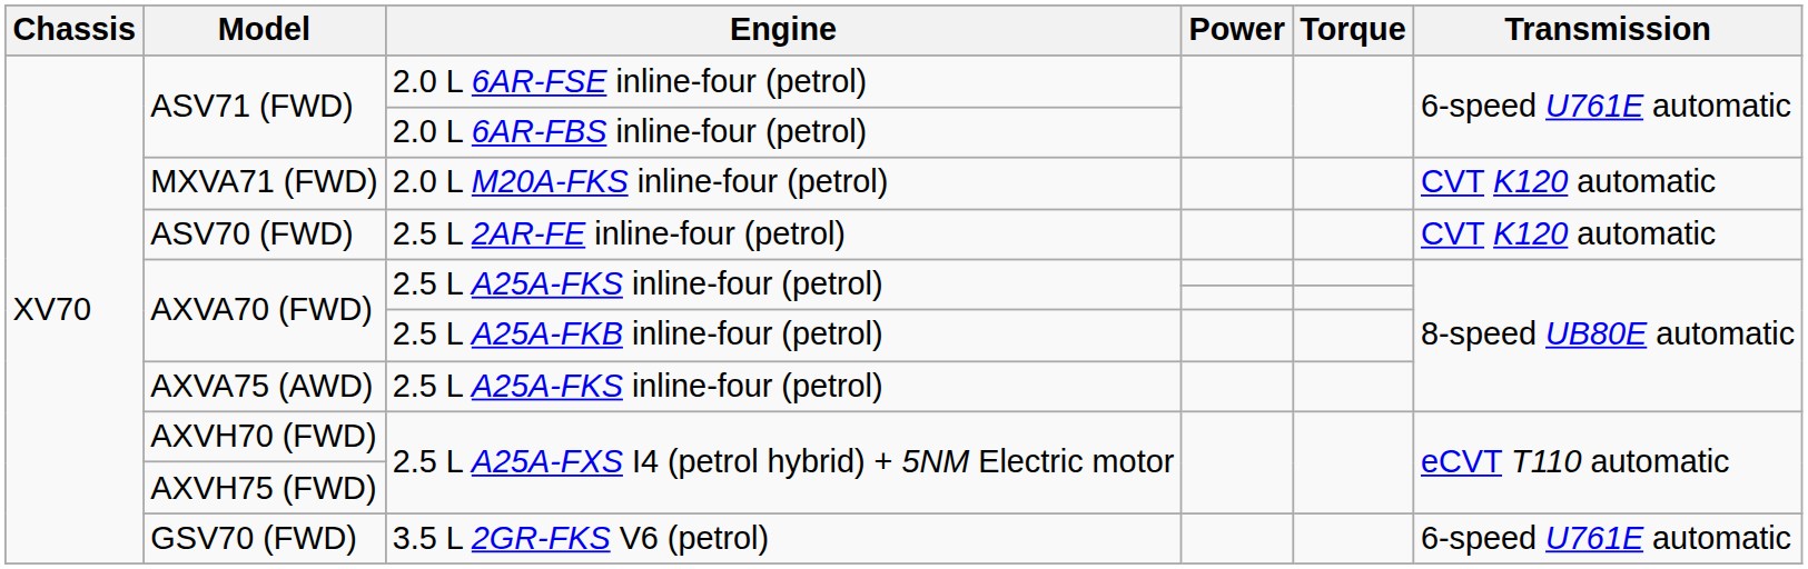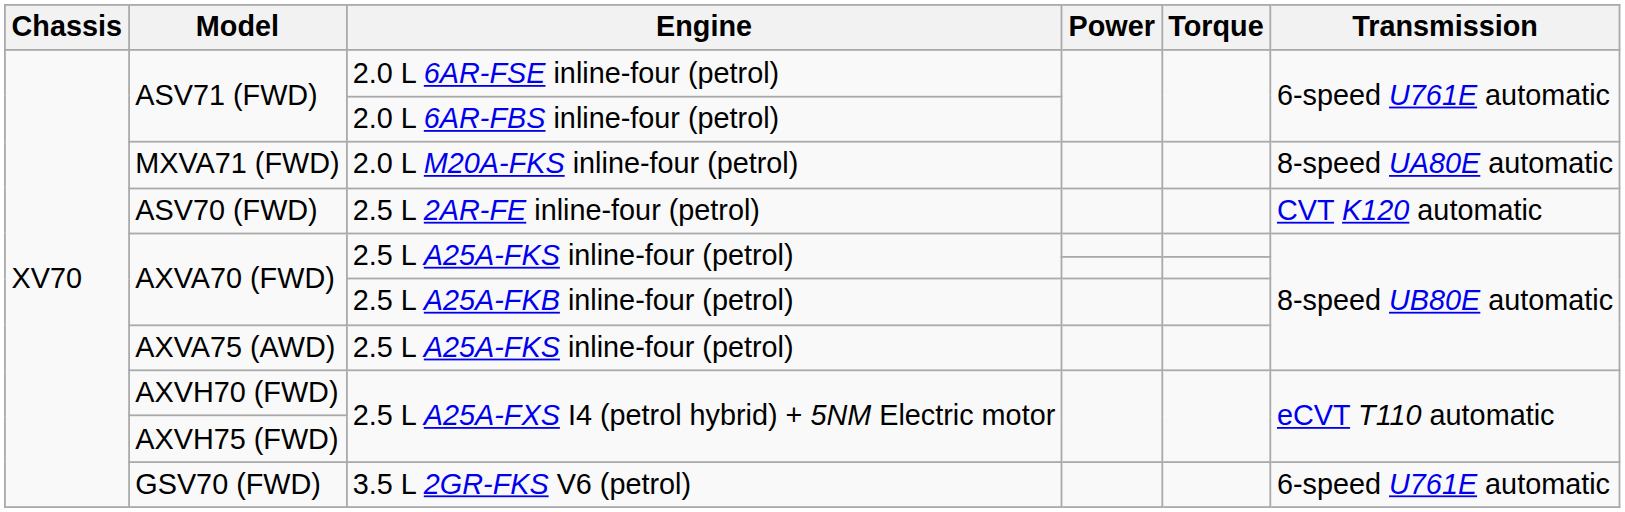 <table class="wikitable">
 <tr>
 <th>Chassis</th>
 <th>Model</th>
 <th>Engine</th>
 <th>Power</th>
 <th>Torque</th>
 <th>Transmission</th>
 </tr>
 <tr>
 <td rowspan = "11">XV70</td>
 <td rowspan = "2">ASV71 (FWD)</td>
 <td>2.0 L <em><a href='#'>6AR-FSE</a></em> inline-four (petrol)</td>
 <td rowspan = "2"></td>
 <td rowspan = "2"></td>
 <td rowspan = "2">6-speed <em><a href='#'>U761E</a></em> automatic</td>
 </tr>
 <tr>
 <td>2.0 L <em><a href='#'>6AR-FBS</a></em> inline-four (petrol)</td>
 </tr>
 <tr>
 <td>MXVA71 (FWD)</td>
 <td>2.0 L <em><a href='#'>M20A-FKS</a></em> inline-four (petrol)</td>
 <td></td>
 <td></td>
-<td><a href='#'>CVT</a> <em><a href='#'>K120</a></em> automatic</td>
+<td>8-speed <em><a href='#'>UA80E</a></em> automatic</td>
 </tr>
 <tr>
 <td>ASV70 (FWD)</td>
 <td>2.5 L <em><a href='#'>2AR-FE</a></em> inline-four (petrol)</td>
 <td></td>
 <td></td>
 <td><a href='#'>CVT</a> <em><a href='#'>K120</a></em> automatic</td>
 </tr>
 <tr>
 <td rowspan = "3">AXVA70 (FWD)</td>
 <td rowspan = "2">2.5 L <em><a href='#'>A25A-FKS</a></em> inline-four (petrol)</td>
 <td></td>
 <td></td>
 <td rowspan = "4">8-speed <em><a href='#'>UB80E</a></em> automatic</td>
 </tr>
 <tr>
 <td></td>
 <td></td>
 </tr>
 <tr>
 <td>2.5 L <em><a href='#'>A25A-FKB</a></em> inline-four (petrol)</td>
 <td></td>
 <td></td>
 </tr>
 <tr>
 <td>AXVA75 (AWD)</td>
 <td>2.5 L <em><a href='#'>A25A-FKS</a></em> inline-four (petrol)</td>
 <td></td>
 <td></td>
 </tr>
 <tr>
 <td>AXVH70 (FWD)</td>
 <td rowspan = "2">2.5 L <em><a href='#'>A25A-FXS</a></em> I4 (petrol hybrid) + <em>5NM</em> Electric motor</td>
 <td rowspan = "2"></td>
 <td rowspan = "2"></td>
 <td rowspan = "2"><a href='#'>eCVT</a> <em>T110</em> automatic</td>
 </tr>
 <tr>
 <td>AXVH75 (FWD)</td>
 </tr>
 <tr>
 <td>GSV70 (FWD)</td>
 <td>3.5 L <em><a href='#'>2GR-FKS</a></em> V6 (petrol)</td>
 <td></td>
 <td></td>
 <td>6-speed <em><a href='#'>U761E</a></em> automatic</td>
 </tr>
 </table>
